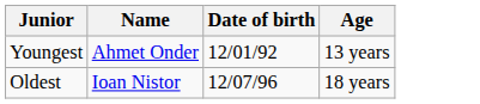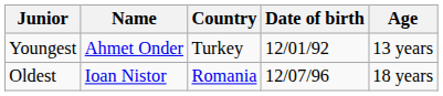 <table class="wikitable">
 <tr>
 <th>Junior</th>
 <th>Name</th>
+<th>Country</th>
 <th>Date of birth</th>
 <th>Age</th>
 </tr>
 <tr>
 <td>Youngest</td>
 <td><a href='#'>Ahmet Onder</a></td>
+<td>Turkey </td>
 <td>12/01/92</td>
 <td>13 years</td>
 </tr>
 <tr>
 <td>Oldest</td>
 <td><a href='#'>Ioan Nistor</a></td>
+<td><a href='#'>Romania</a> </td>
 <td>12/07/96</td>
 <td>18 years</td>
 </tr>
 </table>
